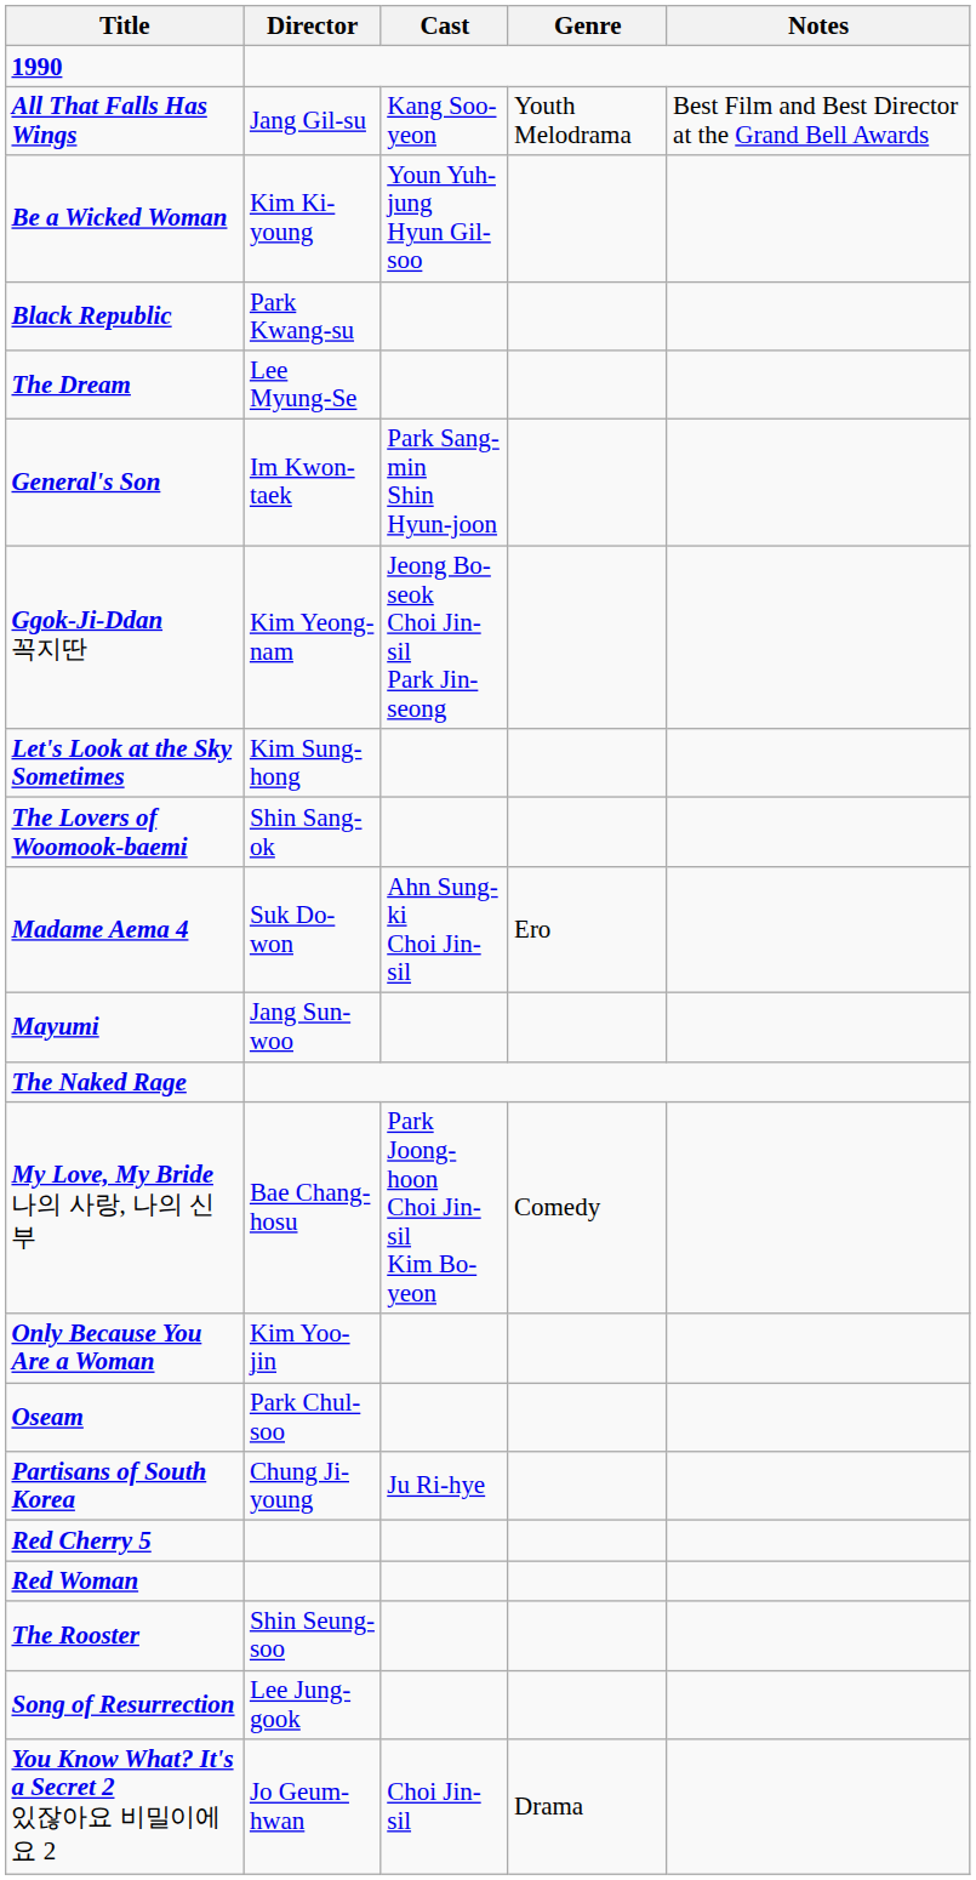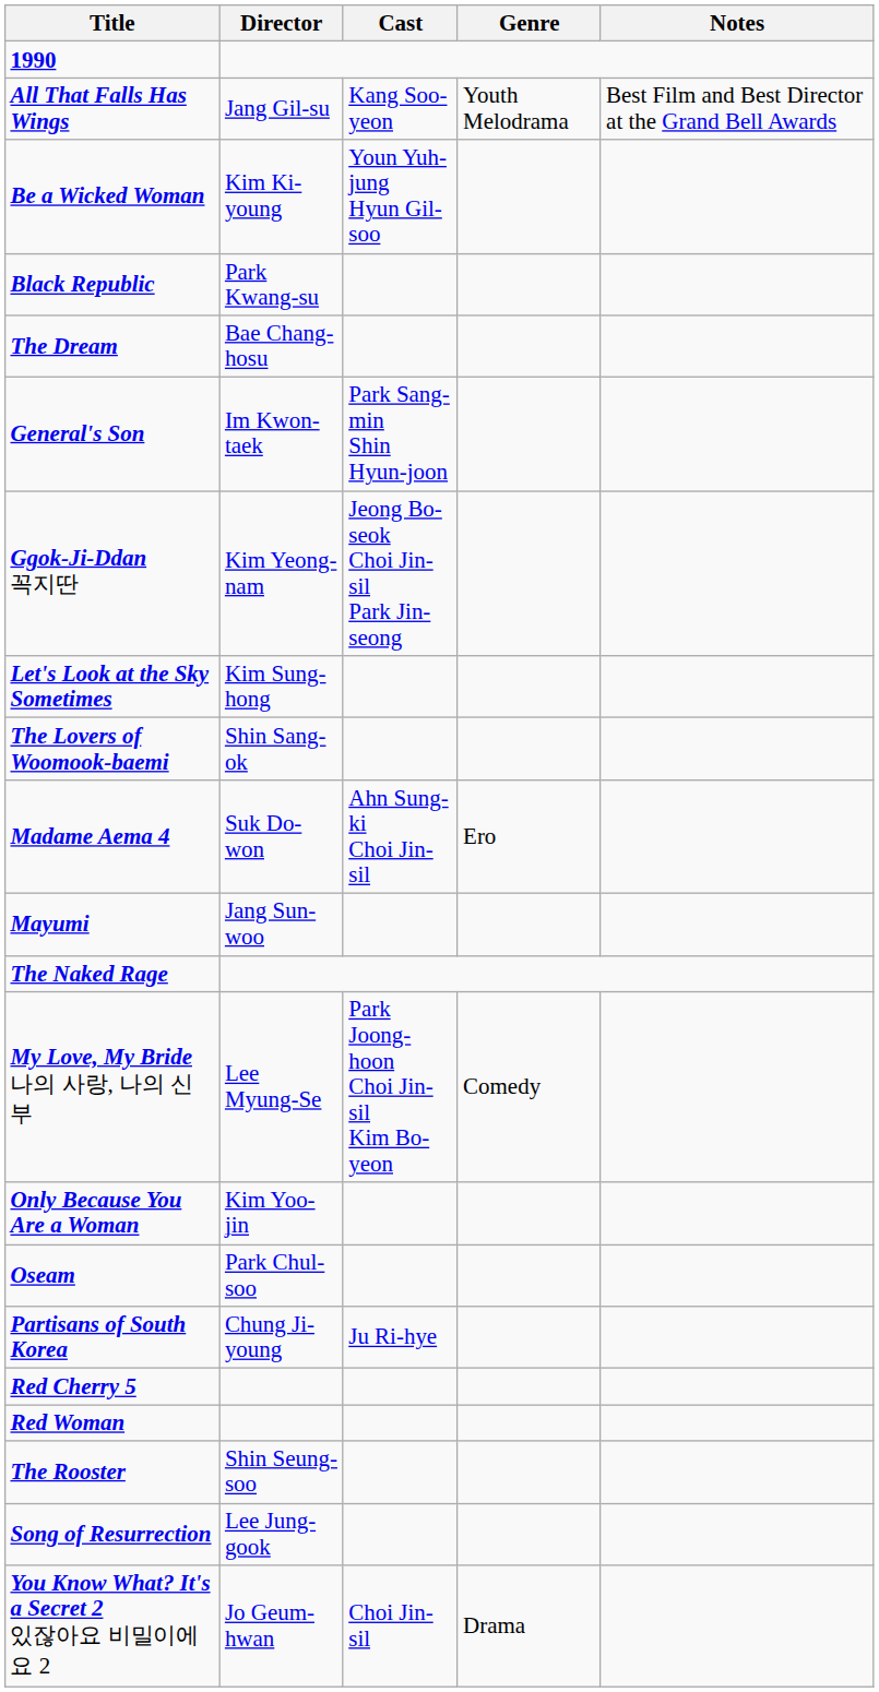 <table class="wikitable">
 <tr>
 <th>Title</th>
 <th>Director</th>
 <th>Cast</th>
 <th>Genre</th>
 <th>Notes</th>
 </tr>
 <tr>
 <td><strong><a href='#'>1990</a></strong></td>
 </tr>
 <tr>
 <td><strong><em><a href='#'>All That Falls Has Wings</a></em></strong></td>
 <td><a href='#'>Jang Gil-su</a></td>
 <td><a href='#'>Kang Soo-yeon</a></td>
 <td>Youth Melodrama</td>
 <td>Best Film and Best Director at the <a href='#'>Grand Bell Awards</a></td>
 </tr>
 <tr>
 <td><strong><em><a href='#'>Be a Wicked Woman</a></em></strong></td>
 <td><a href='#'>Kim Ki-young</a></td>
 <td><a href='#'>Youn Yuh-jung</a><br><a href='#'>Hyun Gil-soo</a></td>
 <td></td>
 <td></td>
 </tr>
 <tr>
 <td><strong><em><a href='#'>Black Republic</a></em></strong></td>
 <td><a href='#'>Park Kwang-su</a></td>
 <td></td>
 <td></td>
 <td></td>
 </tr>
 <tr>
 <td><strong><em><a href='#'>The Dream</a></em></strong></td>
-<td><a href='#'>Lee Myung-Se</a></td>
+<td><a href='#'>Bae Chang-hosu</a></td>
 <td></td>
 <td></td>
 <td></td>
 </tr>
 <tr>
 <td><strong><em><a href='#'>General's Son</a></em></strong></td>
 <td><a href='#'>Im Kwon-taek</a></td>
 <td><a href='#'>Park Sang-min</a><br><a href='#'>Shin Hyun-joon</a></td>
 <td></td>
 <td></td>
 </tr>
 <tr>
 <td><strong><em><a href='#'>Ggok-Ji-Ddan</a></em></strong><br>꼭지딴</td>
 <td><a href='#'>Kim Yeong-nam</a></td>
 <td><a href='#'>Jeong Bo-seok</a><br><a href='#'>Choi Jin-sil</a><br><a href='#'>Park Jin-seong</a></td>
 <td></td>
 <td></td>
 </tr>
 <tr>
 <td><strong><em><a href='#'>Let's Look at the Sky Sometimes</a></em></strong></td>
 <td><a href='#'>Kim Sung-hong</a></td>
 <td></td>
 <td></td>
 <td></td>
 </tr>
 <tr>
 <td><strong><em><a href='#'>The Lovers of Woomook-baemi</a></em></strong></td>
 <td><a href='#'>Shin Sang-ok</a></td>
 <td></td>
 <td></td>
 <td></td>
 </tr>
 <tr>
 <td><strong><em><a href='#'>Madame Aema 4</a></em></strong></td>
 <td><a href='#'>Suk Do-won</a></td>
 <td><a href='#'>Ahn Sung-ki</a><br><a href='#'>Choi Jin-sil</a></td>
 <td>Ero</td>
 <td></td>
 </tr>
 <tr>
 <td><strong><em><a href='#'>Mayumi</a></em></strong></td>
 <td><a href='#'>Jang Sun-woo</a></td>
 <td></td>
 <td></td>
 <td></td>
 </tr>
 <tr>
 <td><strong><em><a href='#'>The Naked Rage</a></em></strong></td>
 </tr>
 <tr>
 <td><strong><em><a href='#'>My Love, My Bride</a></em></strong><br>나의 사랑, 나의 신부</td>
-<td><a href='#'>Bae Chang-hosu</a></td>
+<td><a href='#'>Lee Myung-Se</a></td>
 <td><a href='#'>Park Joong-hoon</a><br><a href='#'>Choi Jin-sil</a><br><a href='#'>Kim Bo-yeon</a></td>
 <td>Comedy</td>
 <td></td>
 </tr>
 <tr>
 <td><strong><em><a href='#'>Only Because You Are a Woman</a></em></strong></td>
 <td><a href='#'>Kim Yoo-jin</a></td>
 <td></td>
 <td></td>
 <td></td>
 </tr>
 <tr>
 <td><strong><em><a href='#'>Oseam</a></em></strong></td>
 <td><a href='#'>Park Chul-soo</a></td>
 <td></td>
 <td></td>
 <td></td>
 </tr>
 <tr>
 <td><strong><em><a href='#'>Partisans of South Korea</a></em></strong></td>
 <td><a href='#'>Chung Ji-young</a></td>
 <td><a href='#'>Ju Ri-hye</a></td>
 <td></td>
 <td></td>
 </tr>
 <tr>
 <td><strong><em><a href='#'>Red Cherry 5</a></em></strong></td>
 <td></td>
 <td></td>
 <td></td>
 <td></td>
 </tr>
 <tr>
 <td><strong><em><a href='#'>Red Woman</a></em></strong></td>
 <td></td>
 <td></td>
 <td></td>
 <td></td>
 </tr>
 <tr>
 <td><strong><em><a href='#'>The Rooster</a></em></strong></td>
 <td><a href='#'>Shin Seung-soo</a></td>
 <td></td>
 <td></td>
 <td></td>
 </tr>
 <tr>
 <td><strong><em><a href='#'>Song of Resurrection</a></em></strong></td>
 <td><a href='#'>Lee Jung-gook</a></td>
 <td></td>
 <td></td>
 <td></td>
 </tr>
 <tr>
 <td><strong><em><a href='#'>You Know What? It's a Secret 2</a></em></strong><br>있잖아요 비밀이에요 2</td>
 <td><a href='#'>Jo Geum-hwan</a></td>
 <td><a href='#'>Choi Jin-sil</a></td>
 <td>Drama</td>
 <td></td>
 </tr>
 </table>
